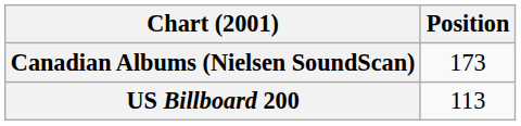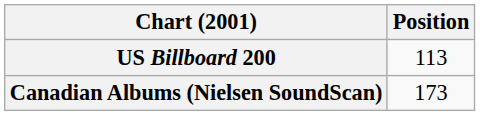 <table class="wikitable plainrowheaders" style="text-align:center;">
 <tr>
 <th>Chart (2001)</th>
 <th>Position</th>
 </tr>
 <tr>
+<th scope="row">US <em>Billboard</em> 200</th>
+<td>113</td>
+</tr>
+<tr>
 <th scope="row">Canadian Albums (Nielsen SoundScan)</th>
 <td>173</td>
 </tr>
-<tr>
-<th scope="row">US <em>Billboard</em> 200</th>
-<td>113</td>
-</tr>
 </table>
